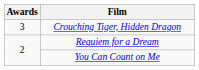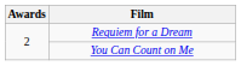 <table class="wikitable" rowspan=2 border=2 style="text-align:center;">
 <tr>
 <th scope="col" width="50">Awards</th>
 <th scope="col" width="250">Film</th>
-</tr>
-<tr>
-<td>3</td>
-<td><em><a href='#'>Crouching Tiger, Hidden Dragon</a></em></td>
 </tr>
 <tr>
 <td rowspan="2">2</td>
 <td><em><a href='#'>Requiem for a Dream</a></em></td>
 </tr>
 <tr>
 <td><em><a href='#'>You Can Count on Me</a></em></td>
 </tr>
 </table>
